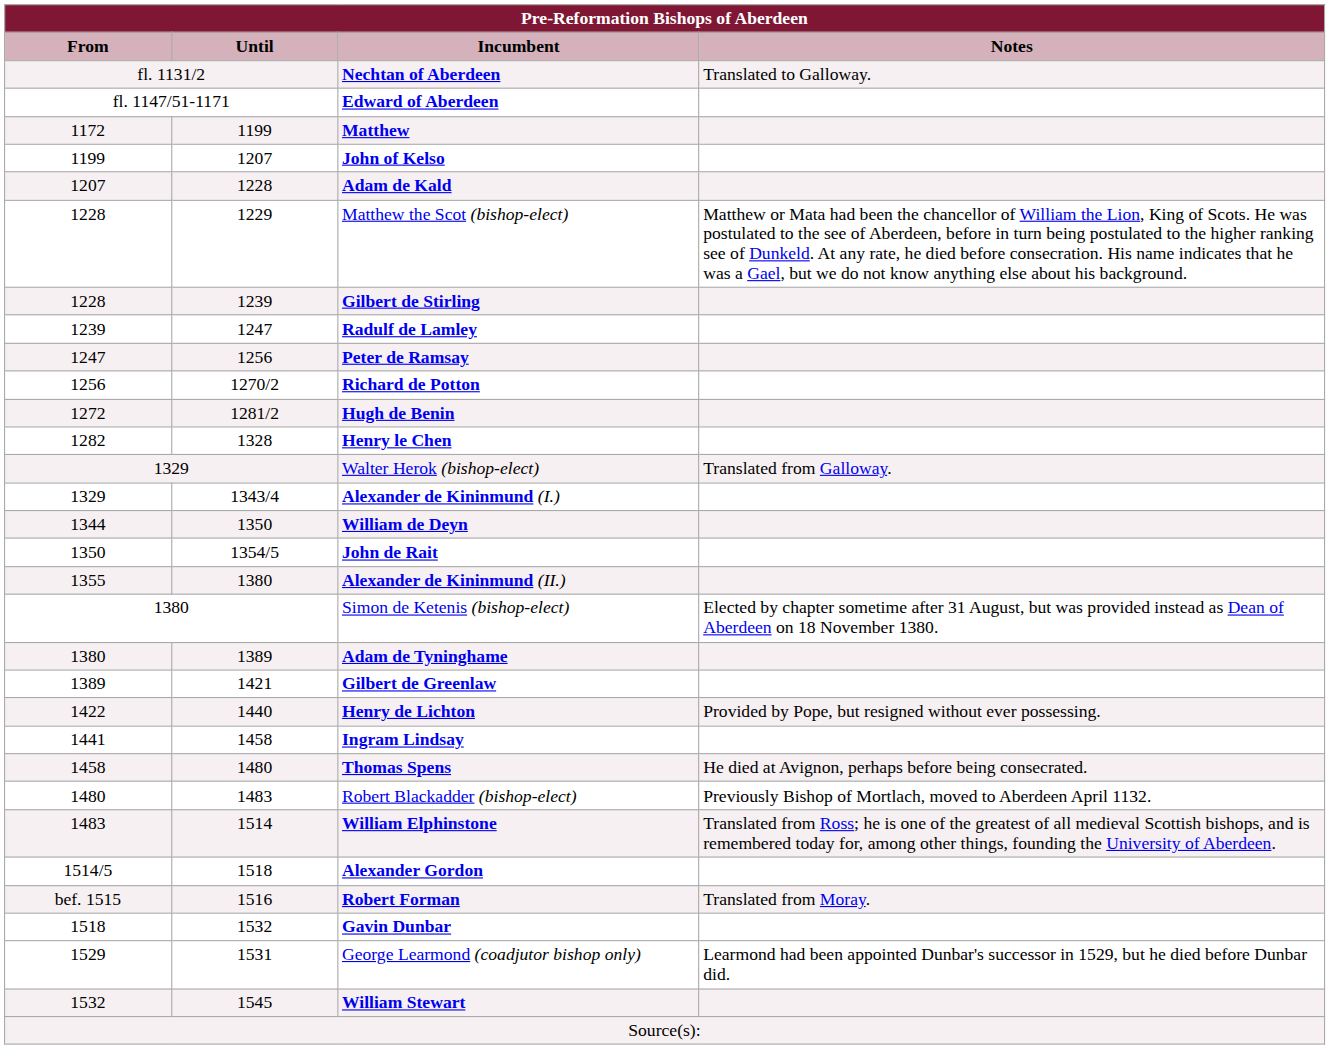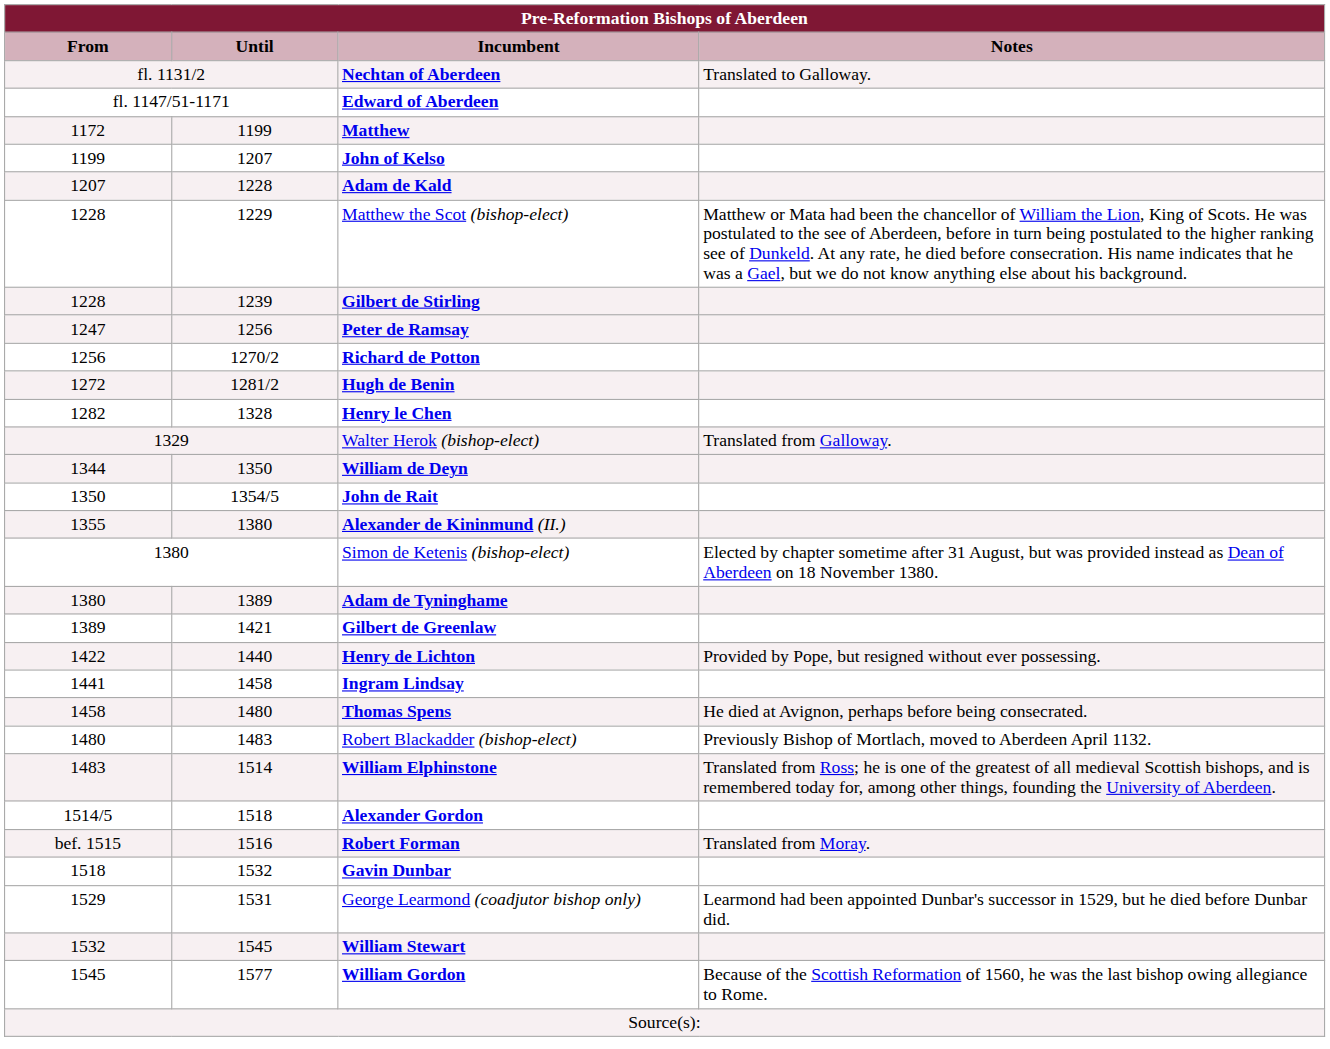 <table class="wikitable" style="width:95%;" border="1" cellpadding="2">
 <tr>
 <th colspan="4" style="background-color: #7F1734; color: white;">Pre-Reformation Bishops of Aberdeen</th>
 </tr>
 <tr>
 <th style="background-color: #D4B1BB; width: 12%;">From</th>
 <th style="background-color: #D4B1BB; width: 12%;">Until</th>
 <th style="background-color: #D4B1BB; width: 26%;">Incumbent</th>
 <th style="background-color: #D4B1BB; width: 45%;">Notes</th>
 </tr>
 <tr valign="top" style="background-color: #F7F0F2;">
 <td style="text-align: center;" colspan="2">fl. 1131/2</td>
 <td><strong><a href='#'>Nechtan of Aberdeen</a></strong></td>
 <td>Translated to Galloway.</td>
 </tr>
 <tr valign="top" style="background-color: white;">
 <td style="text-align: center;" colspan="2">fl. 1147/51-1171</td>
 <td><strong><a href='#'>Edward of Aberdeen</a></strong></td>
 <td></td>
 </tr>
 <tr valign="top" style="background-color: #F7F0F2;">
 <td style="text-align: center;">1172</td>
 <td style="text-align: center;">1199</td>
 <td><strong><a href='#'>Matthew</a></strong></td>
 <td></td>
 </tr>
 <tr valign="top" style="background-color: white;">
 <td style="text-align: center;">1199</td>
 <td style="text-align: center;">1207</td>
 <td><strong><a href='#'>John of Kelso</a></strong></td>
 <td></td>
 </tr>
 <tr valign="top" style="background-color: #F7F0F2;">
 <td style="text-align: center;">1207</td>
 <td style="text-align: center;">1228</td>
 <td><strong><a href='#'>Adam de Kald</a></strong></td>
 <td></td>
 </tr>
 <tr valign="top" style="background-color: white;">
 <td style="text-align: center;">1228</td>
 <td style="text-align: center;">1229</td>
 <td><a href='#'>Matthew the Scot</a> <em>(bishop-elect)</em></td>
 <td>Matthew or Mata had been the chancellor of <a href='#'>William the Lion</a>, King of Scots. He was postulated to the see of Aberdeen, before in turn being postulated to the higher ranking see of <a href='#'>Dunkeld</a>. At any rate, he died before consecration. His name indicates that he was a <a href='#'>Gael</a>, but we do not know anything else about his background.</td>
 </tr>
 <tr valign="top" style="background-color: #F7F0F2;">
 <td style="text-align: center;">1228</td>
 <td style="text-align: center;">1239</td>
 <td><strong><a href='#'>Gilbert de Stirling</a></strong></td>
 <td></td>
 </tr>
-<tr valign="top" style="background-color: white;">
-<td style="text-align: center;">1239</td>
-<td style="text-align: center;">1247</td>
-<td><strong><a href='#'>Radulf de Lamley</a></strong></td>
-<td></td>
-</tr>
 <tr valign="top" style="background-color: #F7F0F2;">
 <td style="text-align: center;">1247</td>
 <td style="text-align: center;">1256</td>
 <td><strong><a href='#'>Peter de Ramsay</a></strong></td>
 <td></td>
 </tr>
 <tr valign="top" style="background-color: white;">
 <td style="text-align: center;">1256</td>
 <td style="text-align: center;">1270/2</td>
 <td><strong><a href='#'>Richard de Potton</a></strong></td>
 <td></td>
 </tr>
 <tr valign="top" style="background-color: #F7F0F2;">
 <td style="text-align: center;">1272</td>
 <td style="text-align: center;">1281/2</td>
 <td><strong><a href='#'>Hugh de Benin</a></strong></td>
 <td></td>
 </tr>
 <tr valign="top" style="background-color: white;">
 <td style="text-align: center;">1282</td>
 <td style="text-align: center;">1328</td>
 <td><strong><a href='#'>Henry le Chen</a></strong></td>
 <td></td>
 </tr>
 <tr valign="top" style="background-color: #F7F0F2;">
 <td style="text-align: center;" colspan="2">1329</td>
 <td><a href='#'>Walter Herok</a> <em>(bishop-elect)</em></td>
 <td>Translated from <a href='#'>Galloway</a>.</td>
-</tr>
-<tr valign="top" style="background-color: white;">
-<td style="text-align: center;">1329</td>
-<td style="text-align: center;">1343/4</td>
-<td><strong><a href='#'>Alexander de Kininmund</a></strong> <em>(I.)</em></td>
-<td></td>
 </tr>
 <tr valign="top" style="background-color: #F7F0F2;">
 <td style="text-align: center;">1344</td>
 <td style="text-align: center;">1350</td>
 <td><strong><a href='#'>William de Deyn</a></strong></td>
 <td></td>
 </tr>
 <tr valign="top" style="background-color: white;">
 <td style="text-align: center;">1350</td>
 <td style="text-align: center;">1354/5</td>
 <td><strong><a href='#'>John de Rait</a></strong></td>
 <td></td>
 </tr>
 <tr valign="top" style="background-color: #F7F0F2;">
 <td style="text-align: center;">1355</td>
 <td style="text-align: center;">1380</td>
 <td><strong><a href='#'>Alexander de Kininmund</a></strong> <em>(II.)</em></td>
 <td></td>
 </tr>
 <tr valign="top" style="background-color: white;">
 <td style="text-align: center;" colspan="2">1380</td>
 <td><a href='#'>Simon de Ketenis</a> <em>(bishop-elect)</em></td>
 <td>Elected by chapter sometime after 31 August, but was provided instead as <a href='#'>Dean of Aberdeen</a> on 18 November 1380.</td>
 </tr>
 <tr valign="top" style="background-color: #F7F0F2;">
 <td style="text-align: center;">1380</td>
 <td style="text-align: center;">1389</td>
 <td><strong><a href='#'>Adam de Tyninghame</a></strong></td>
 <td></td>
 </tr>
 <tr valign="top" style="background-color: white;">
 <td style="text-align: center;">1389</td>
 <td style="text-align: center;">1421</td>
 <td><strong><a href='#'>Gilbert de Greenlaw</a></strong></td>
 <td></td>
 </tr>
 <tr valign="top" style="background-color: #F7F0F2;">
 <td style="text-align: center;">1422</td>
 <td style="text-align: center;">1440</td>
 <td><strong><a href='#'>Henry de Lichton</a></strong></td>
 <td>Provided by Pope, but resigned without ever possessing.</td>
 </tr>
 <tr valign="top" style="background-color: white;">
 <td style="text-align: center;">1441</td>
 <td style="text-align: center;">1458</td>
 <td><strong><a href='#'>Ingram Lindsay</a></strong></td>
 <td></td>
 </tr>
 <tr valign="top" style="background-color: #F7F0F2;">
 <td style="text-align: center;">1458</td>
 <td style="text-align: center;">1480</td>
 <td><strong><a href='#'>Thomas Spens</a></strong></td>
 <td>He died at Avignon, perhaps before being consecrated.</td>
 </tr>
 <tr valign="top" style="background-color: white;">
 <td style="text-align: center;">1480</td>
 <td style="text-align: center;">1483</td>
 <td><a href='#'>Robert Blackadder</a> <em>(bishop-elect)</em></td>
 <td>Previously Bishop of Mortlach, moved to Aberdeen April 1132.</td>
 </tr>
 <tr valign="top" style="background-color: #F7F0F2;">
 <td style="text-align: center;">1483</td>
 <td style="text-align: center;">1514</td>
 <td><strong><a href='#'>William Elphinstone</a></strong></td>
 <td>Translated from <a href='#'>Ross</a>; he is one of the greatest of all medieval Scottish bishops, and is remembered today for, among other things, founding the <a href='#'>University of Aberdeen</a>.</td>
 </tr>
 <tr valign="top" style="background-color: white;">
 <td style="text-align: center;">1514/5</td>
 <td style="text-align: center;">1518</td>
 <td><strong><a href='#'>Alexander Gordon</a></strong></td>
 <td></td>
 </tr>
 <tr valign="top" style="background-color: #F7F0F2;">
 <td style="text-align: center;">bef. 1515</td>
 <td style="text-align: center;">1516</td>
 <td><strong><a href='#'>Robert Forman</a></strong></td>
 <td>Translated from <a href='#'>Moray</a>.</td>
 </tr>
 <tr valign="top" style="background-color: white;">
 <td style="text-align: center;">1518</td>
 <td style="text-align: center;">1532</td>
 <td><strong><a href='#'>Gavin Dunbar</a></strong></td>
 <td></td>
 </tr>
 <tr valign="top" style="background-color: white;">
 <td style="text-align: center;">1529</td>
 <td style="text-align: center;">1531</td>
 <td><a href='#'>George Learmond</a> <em>(coadjutor bishop only)</em></td>
 <td>Learmond had been appointed Dunbar's successor in 1529, but he died before Dunbar did.</td>
 </tr>
 <tr valign="top" style="background-color: #F7F0F2;">
 <td style="text-align: center;">1532</td>
 <td style="text-align: center;">1545</td>
 <td><strong><a href='#'>William Stewart</a></strong></td>
 <td></td>
 </tr>
+<tr valign="top" style="background-color: white;">
+<td style="text-align: center;">1545</td>
+<td style="text-align: center;">1577</td>
+<td><strong><a href='#'>William Gordon</a></strong></td>
+<td>Because of the <a href='#'>Scottish Reformation</a> of 1560, he was the last bishop owing allegiance to Rome.</td>
+</tr>
 <tr valign="top" style="background-color: #F7F0F2;">
 <td align=center colspan=4>Source(s):</td>
 </tr>
 </table>
